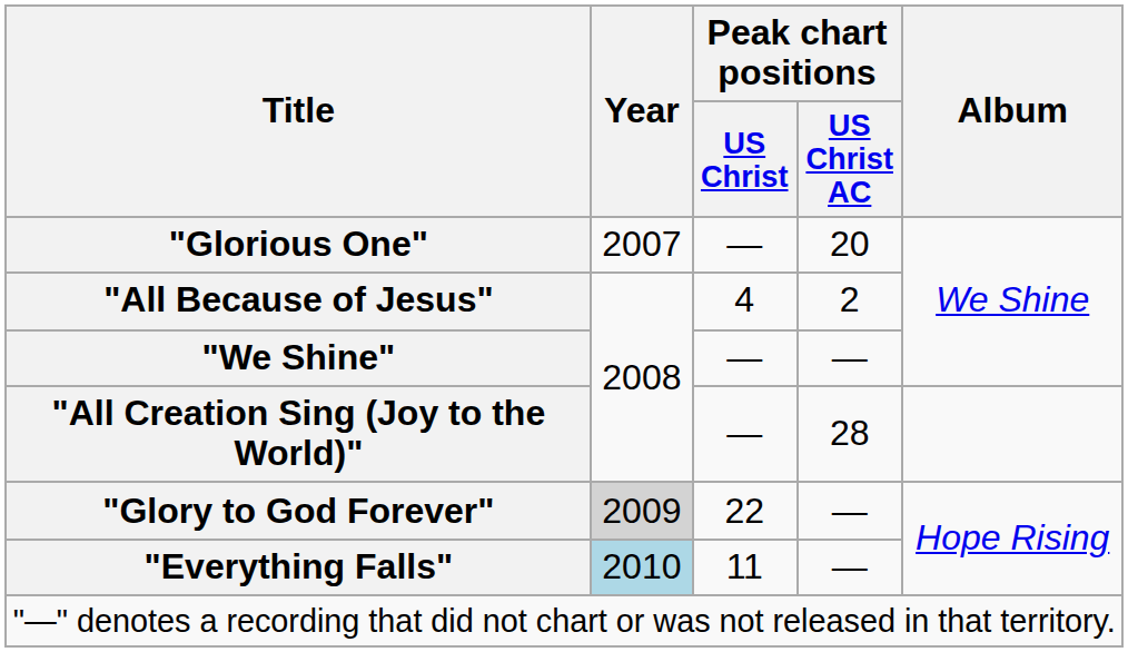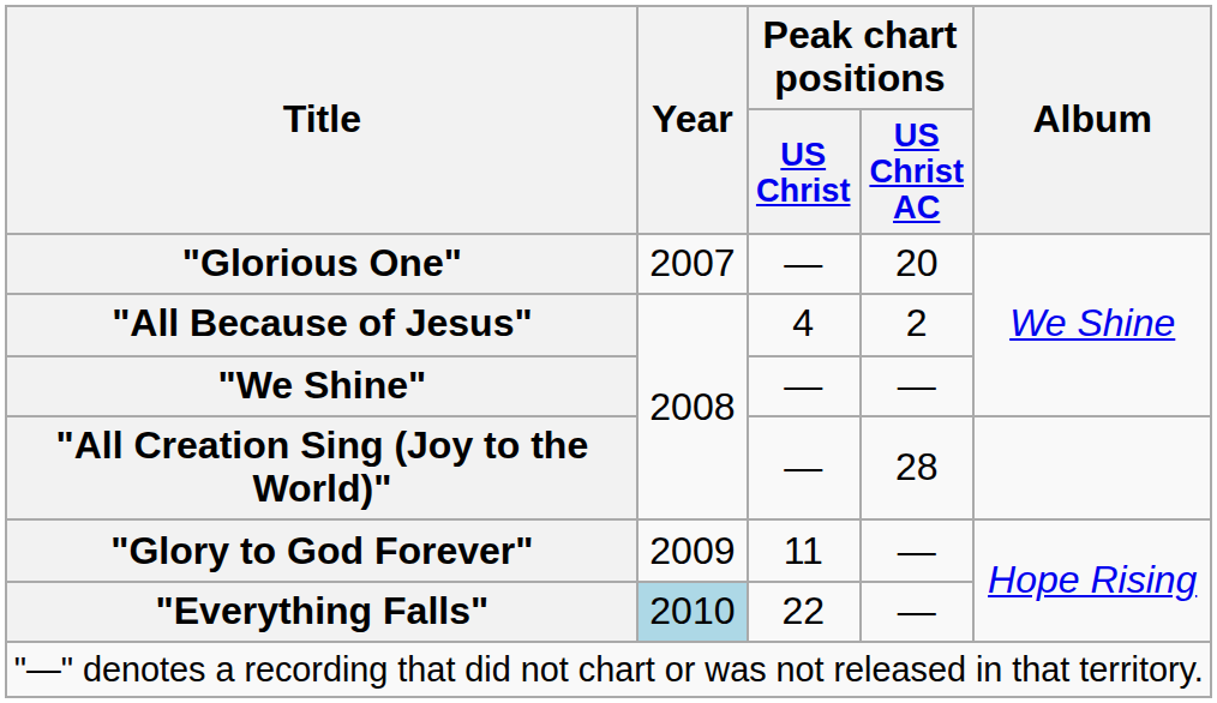 <table class="wikitable plainrowheaders" style="text-align:center;">
 <tr>
 <th rowspan="2" scope="col" style="width:16em;">Title</th>
 <th rowspan="2" scope="col">Year</th>
 <th colspan="2">Peak chart positions</th>
 <th rowspan="2" scope="col">Album</th>
 </tr>
 <tr>
 <th scope="col" style="width:3em;font-size:85%;"><a href='#'>US<br>Christ</a><br></th>
 <th scope="col" style="width:3em;font-size:85%;"><a href='#'>US<br>Christ<br>AC</a><br></th>
 </tr>
 <tr>
 <th scope="row">"Glorious One"</th>
 <td>2007</td>
 <td>—</td>
 <td>20</td>
 <td rowspan="3"><em><a href='#'>We Shine</a></em></td>
 </tr>
 <tr>
 <th scope="row">"All Because of Jesus"</th>
 <td rowspan="3">2008</td>
 <td>4</td>
 <td>2</td>
 </tr>
 <tr>
 <th scope="row">"We Shine"</th>
 <td>—</td>
 <td>—</td>
 </tr>
 <tr>
 <th scope="row">"All Creation Sing (Joy to the World)"</th>
 <td>—</td>
 <td>28</td>
 <td></td>
 </tr>
 <tr>
 <th scope="row">"Glory to God Forever"</th>
-<td style="background: lightgrey;">2009</td>
-<td>22</td>
+<td>2009</td>
+<td>11</td>
 <td>—</td>
 <td rowspan="2"><em><a href='#'>Hope Rising</a></em></td>
 </tr>
 <tr>
 <th scope="row">"Everything Falls"</th>
 <td style="background: lightblue;">2010</td>
-<td>11</td>
+<td>22</td>
 <td>—</td>
 </tr>
 <tr>
 <td colspan="5" style="font-size:90%">"—" denotes a recording that did not chart or was not released in that territory.</td>
 </tr>
 </table>
